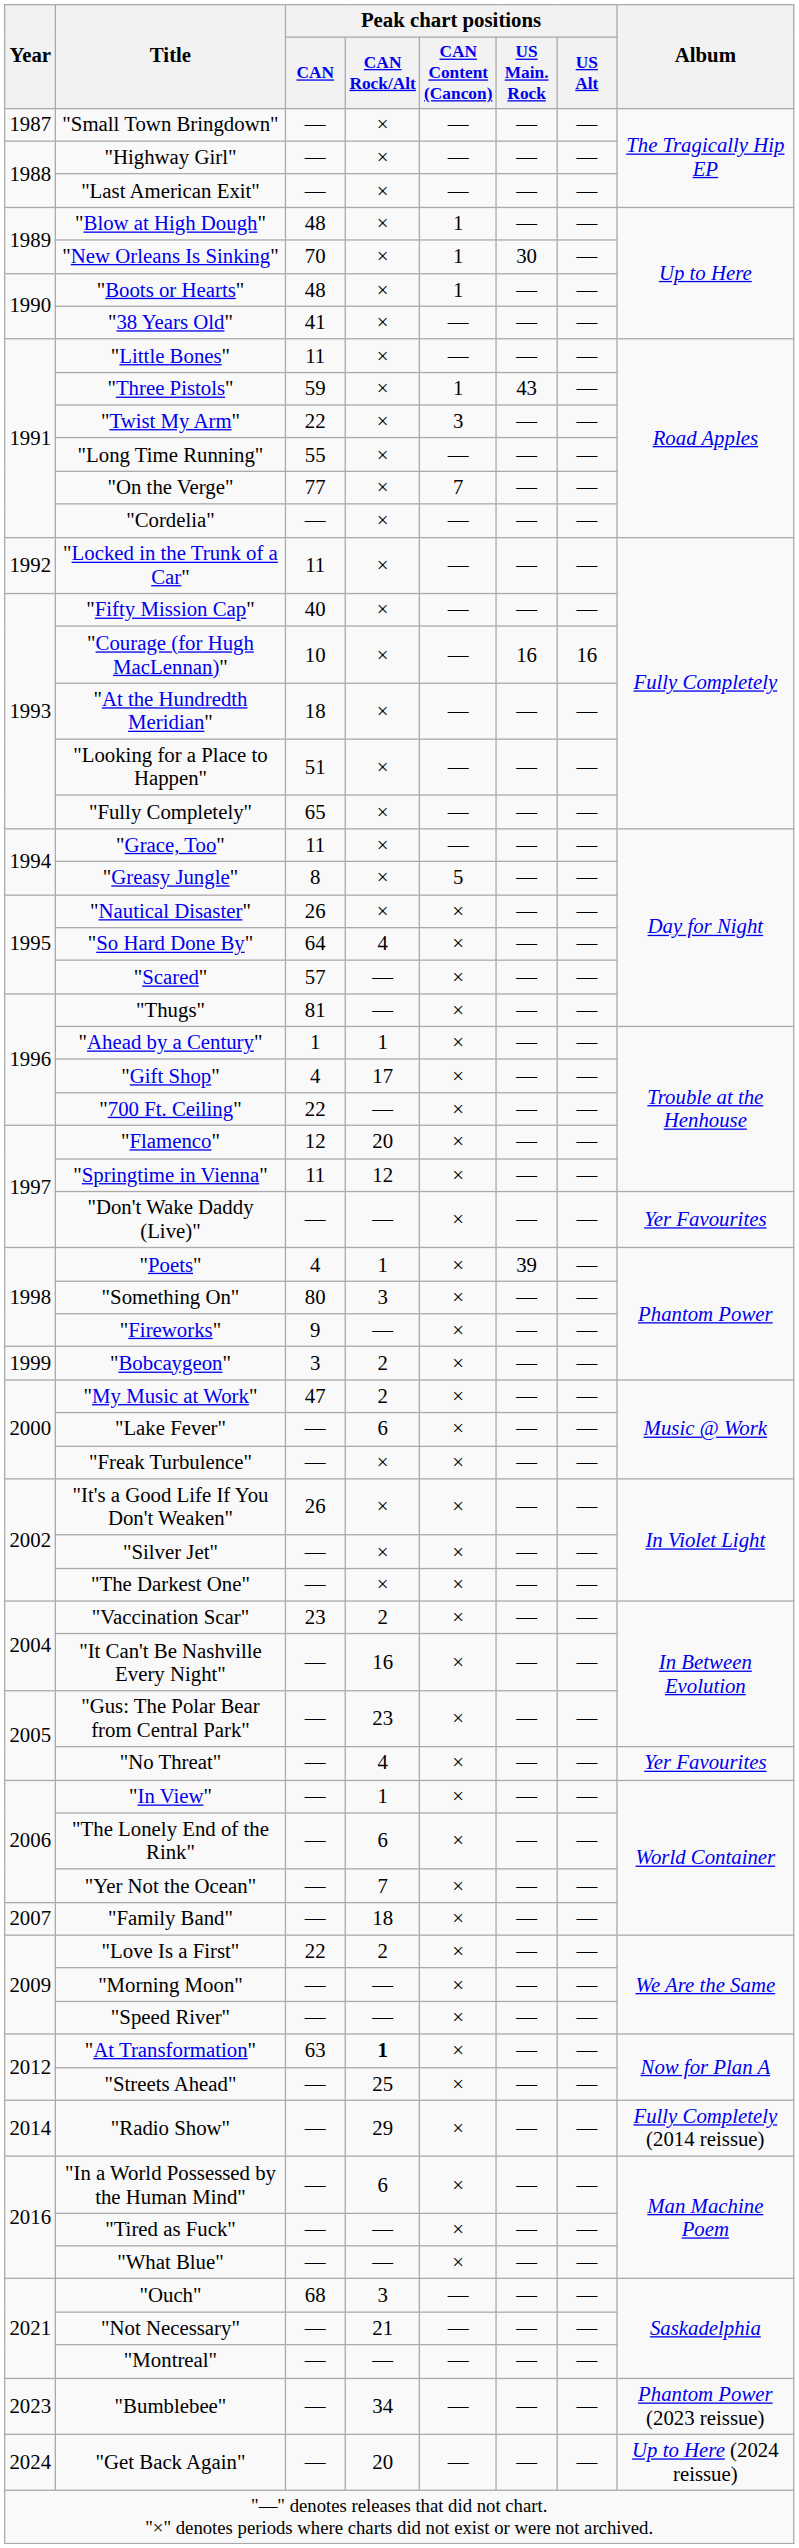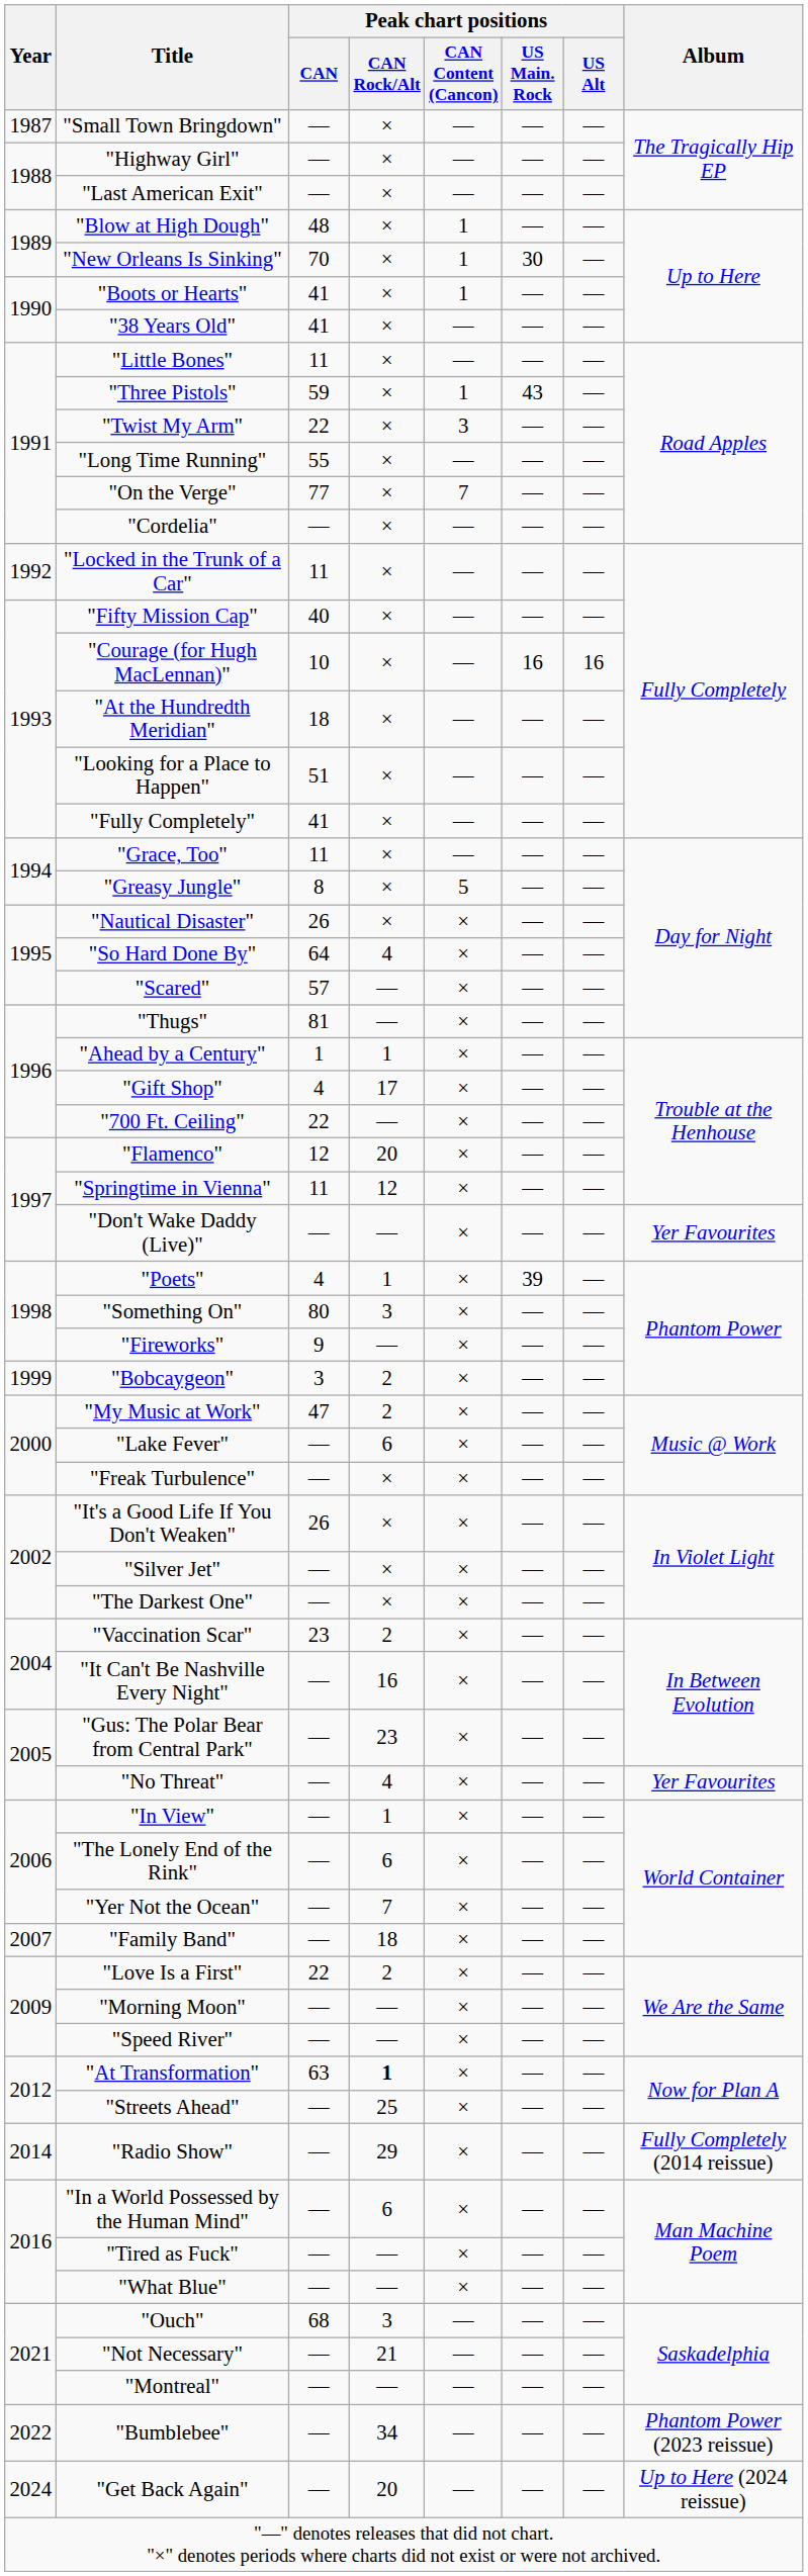 <table class="wikitable" style="text-align:center;">
 <tr>
 <th rowspan="2">Year</th>
 <th rowspan="2">Title</th>
 <th colspan="5">Peak chart positions</th>
 <th rowspan="2">Album</th>
 </tr>
 <tr style="font-size: smaller;">
 <th width="40"><a href='#'>CAN</a><br></th>
 <th width="40"><a href='#'>CAN<br>Rock/Alt</a><br></th>
 <th width="40"><a href='#'>CAN Content (Cancon)</a><br></th>
 <th width="40"><a href='#'>US<br>Main.<br>Rock</a><br></th>
 <th width="40"><a href='#'>US <br>Alt</a><br></th>
 </tr>
 <tr>
 <td rowspan=1>1987</td>
 <td>"Small Town Bringdown"</td>
 <td>—</td>
 <td>×</td>
 <td>—</td>
 <td>—</td>
 <td>—</td>
 <td rowspan="3"><em><a href='#'>The Tragically Hip EP</a></em></td>
 </tr>
 <tr>
 <td rowspan=2>1988</td>
 <td>"Highway Girl"</td>
 <td>—</td>
 <td>×</td>
 <td>—</td>
 <td>—</td>
 <td>—</td>
 </tr>
 <tr>
 <td>"Last American Exit"</td>
 <td>—</td>
 <td>×</td>
 <td>—</td>
 <td>—</td>
 <td>—</td>
 </tr>
 <tr>
 <td rowspan=2>1989</td>
 <td>"<a href='#'>Blow at High Dough</a>"</td>
 <td>48</td>
 <td>×</td>
 <td>1</td>
 <td>—</td>
 <td>—</td>
 <td rowspan="4"><em><a href='#'>Up to Here</a></em></td>
 </tr>
 <tr>
 <td>"<a href='#'>New Orleans Is Sinking</a>"</td>
 <td>70</td>
 <td>×</td>
 <td>1</td>
 <td>30</td>
 <td>—</td>
 </tr>
 <tr>
 <td rowspan=2>1990</td>
 <td>"<a href='#'>Boots or Hearts</a>"</td>
-<td>48</td>
+<td>41</td>
 <td>×</td>
 <td>1</td>
 <td>—</td>
 <td>—</td>
 </tr>
 <tr>
 <td>"<a href='#'>38 Years Old</a>"</td>
 <td>41</td>
 <td>×</td>
 <td>—</td>
 <td>—</td>
 <td>—</td>
 </tr>
 <tr>
 <td rowspan=6>1991</td>
 <td>"<a href='#'>Little Bones</a>"</td>
 <td>11</td>
 <td>×</td>
 <td>—</td>
 <td>—</td>
 <td>—</td>
 <td rowspan="6"><em><a href='#'>Road Apples</a></em></td>
 </tr>
 <tr>
 <td>"<a href='#'>Three Pistols</a>"</td>
 <td>59</td>
 <td>×</td>
 <td>1</td>
 <td>43</td>
 <td>—</td>
 </tr>
 <tr>
 <td>"<a href='#'>Twist My Arm</a>"</td>
 <td>22</td>
 <td>×</td>
 <td>3</td>
 <td>—</td>
 <td>—</td>
 </tr>
 <tr>
 <td>"Long Time Running"</td>
 <td>55</td>
 <td>×</td>
 <td>—</td>
 <td>—</td>
 <td>—</td>
 </tr>
 <tr>
 <td>"On the Verge"</td>
 <td>77</td>
 <td>×</td>
 <td>7</td>
 <td>—</td>
 <td>—</td>
 </tr>
 <tr>
 <td>"Cordelia"</td>
 <td>—</td>
 <td>×</td>
 <td>—</td>
 <td>—</td>
 <td>—</td>
 </tr>
 <tr>
 <td>1992</td>
 <td>"<a href='#'>Locked in the Trunk of a Car</a>"</td>
 <td>11</td>
 <td>×</td>
 <td>—</td>
 <td>—</td>
 <td>—</td>
 <td rowspan="6"><em><a href='#'>Fully Completely</a></em></td>
 </tr>
 <tr>
 <td rowspan=5>1993</td>
 <td>"<a href='#'>Fifty Mission Cap</a>"</td>
 <td>40</td>
 <td>×</td>
 <td>—</td>
 <td>—</td>
 <td>—</td>
 </tr>
 <tr>
 <td>"<a href='#'>Courage (for Hugh MacLennan)</a>"</td>
 <td>10</td>
 <td>×</td>
 <td>—</td>
 <td>16</td>
 <td>16</td>
 </tr>
 <tr>
 <td>"<a href='#'>At the Hundredth Meridian</a>"</td>
 <td>18</td>
 <td>×</td>
 <td>—</td>
 <td>—</td>
 <td>—</td>
 </tr>
 <tr>
 <td>"Looking for a Place to Happen"</td>
 <td>51</td>
 <td>×</td>
 <td>—</td>
 <td>—</td>
 <td>—</td>
 </tr>
 <tr>
 <td>"Fully Completely"</td>
-<td>65</td>
+<td>41</td>
 <td>×</td>
 <td>—</td>
 <td>—</td>
 <td>—</td>
 </tr>
 <tr>
 <td rowspan=2>1994</td>
 <td>"<a href='#'>Grace, Too</a>"</td>
 <td>11</td>
 <td>×</td>
 <td>—</td>
 <td>—</td>
 <td>—</td>
 <td rowspan="6"><em><a href='#'>Day for Night</a></em></td>
 </tr>
 <tr>
 <td>"<a href='#'>Greasy Jungle</a>"</td>
 <td>8</td>
 <td>×</td>
 <td>5</td>
 <td>—</td>
 <td>—</td>
 </tr>
 <tr>
 <td rowspan=3>1995</td>
 <td>"<a href='#'>Nautical Disaster</a>"</td>
 <td>26</td>
 <td>×</td>
 <td>×</td>
 <td>—</td>
 <td>—</td>
 </tr>
 <tr>
 <td>"<a href='#'>So Hard Done By</a>"</td>
 <td>64</td>
 <td>4</td>
 <td>×</td>
 <td>—</td>
 <td>—</td>
 </tr>
 <tr>
 <td>"<a href='#'>Scared</a>"</td>
 <td>57</td>
 <td>—</td>
 <td>×</td>
 <td>—</td>
 <td>—</td>
 </tr>
 <tr>
 <td rowspan=4>1996</td>
 <td>"Thugs"</td>
 <td>81</td>
 <td>—</td>
 <td>×</td>
 <td>—</td>
 <td>—</td>
 </tr>
 <tr>
 <td>"<a href='#'>Ahead by a Century</a>"</td>
 <td>1</td>
 <td>1</td>
 <td>×</td>
 <td>—</td>
 <td>—</td>
 <td rowspan="5"><em><a href='#'>Trouble at the Henhouse</a></em></td>
 </tr>
 <tr>
 <td>"<a href='#'>Gift Shop</a>"</td>
 <td>4</td>
 <td>17</td>
 <td>×</td>
 <td>—</td>
 <td>—</td>
 </tr>
 <tr>
 <td>"<a href='#'>700 Ft. Ceiling</a>"</td>
 <td>22</td>
 <td>—</td>
 <td>×</td>
 <td>—</td>
 <td>—</td>
 </tr>
 <tr>
 <td rowspan=3>1997</td>
 <td>"<a href='#'>Flamenco</a>"</td>
 <td>12</td>
 <td>20</td>
 <td>×</td>
 <td>—</td>
 <td>—</td>
 </tr>
 <tr>
 <td>"<a href='#'>Springtime in Vienna</a>"</td>
 <td>11</td>
 <td>12</td>
 <td>×</td>
 <td>—</td>
 <td>—</td>
 </tr>
 <tr>
 <td>"Don't Wake Daddy (Live)"</td>
 <td>—</td>
 <td>—</td>
 <td>×</td>
 <td>—</td>
 <td>—</td>
 <td><em><a href='#'>Yer Favourites</a></em></td>
 </tr>
 <tr>
 <td rowspan=3>1998</td>
 <td>"<a href='#'>Poets</a>"</td>
 <td>4</td>
 <td>1</td>
 <td>×</td>
 <td>39</td>
 <td>—</td>
 <td rowspan="4"><em><a href='#'>Phantom Power</a></em></td>
 </tr>
 <tr>
 <td>"Something On"</td>
 <td>80</td>
 <td>3</td>
 <td>×</td>
 <td>—</td>
 <td>—</td>
 </tr>
 <tr>
 <td>"<a href='#'>Fireworks</a>"</td>
 <td>9</td>
 <td>—</td>
 <td>×</td>
 <td>—</td>
 <td>—</td>
 </tr>
 <tr>
 <td>1999</td>
 <td>"<a href='#'>Bobcaygeon</a>"</td>
 <td>3</td>
 <td>2</td>
 <td>×</td>
 <td>—</td>
 <td>—</td>
 </tr>
 <tr>
 <td rowspan=3>2000</td>
 <td>"<a href='#'>My Music at Work</a>"</td>
 <td>47</td>
 <td>2</td>
 <td>×</td>
 <td>—</td>
 <td>—</td>
 <td rowspan="3"><em><a href='#'>Music @ Work</a></em></td>
 </tr>
 <tr>
 <td>"Lake Fever"</td>
 <td>—</td>
 <td>6</td>
 <td>×</td>
 <td>—</td>
 <td>—</td>
 </tr>
 <tr>
 <td>"Freak Turbulence"</td>
 <td>—</td>
 <td>×</td>
 <td>×</td>
 <td>—</td>
 <td>—</td>
 </tr>
 <tr>
 <td rowspan=3>2002</td>
 <td>"It's a Good Life If You Don't Weaken"</td>
 <td>26</td>
 <td>×</td>
 <td>×</td>
 <td>—</td>
 <td>—</td>
 <td rowspan="3"><em><a href='#'>In Violet Light</a></em></td>
 </tr>
 <tr>
 <td>"Silver Jet"</td>
 <td>—</td>
 <td>×</td>
 <td>×</td>
 <td>—</td>
 <td>—</td>
 </tr>
 <tr>
 <td>"The Darkest One"</td>
 <td>—</td>
 <td>×</td>
 <td>×</td>
 <td>—</td>
 <td>—</td>
 </tr>
 <tr>
 <td rowspan=2>2004</td>
 <td>"Vaccination Scar"</td>
 <td>23</td>
 <td>2</td>
 <td>×</td>
 <td>—</td>
 <td>—</td>
 <td rowspan="3"><em><a href='#'>In Between Evolution</a></em></td>
 </tr>
 <tr>
 <td>"It Can't Be Nashville Every Night"</td>
 <td>—</td>
 <td>16</td>
 <td>×</td>
 <td>—</td>
 <td>—</td>
 </tr>
 <tr>
 <td rowspan=2>2005</td>
 <td>"Gus: The Polar Bear from Central Park"</td>
 <td>—</td>
 <td>23</td>
 <td>×</td>
 <td>—</td>
 <td>—</td>
 </tr>
 <tr>
 <td>"No Threat"</td>
 <td>—</td>
 <td>4</td>
 <td>×</td>
 <td>—</td>
 <td>—</td>
 <td><em><a href='#'>Yer Favourites</a></em></td>
 </tr>
 <tr>
 <td rowspan=3>2006</td>
 <td>"<a href='#'>In View</a>"</td>
 <td>—</td>
 <td>1</td>
 <td>×</td>
 <td>—</td>
 <td>—</td>
 <td rowspan="4"><em><a href='#'>World Container</a></em></td>
 </tr>
 <tr>
 <td>"The Lonely End of the Rink"</td>
 <td>—</td>
 <td>6</td>
 <td>×</td>
 <td>—</td>
 <td>—</td>
 </tr>
 <tr>
 <td>"Yer Not the Ocean"</td>
 <td>—</td>
 <td>7</td>
 <td>×</td>
 <td>—</td>
 <td>—</td>
 </tr>
 <tr>
 <td>2007</td>
 <td>"Family Band"</td>
 <td>—</td>
 <td>18</td>
 <td>×</td>
 <td>—</td>
 <td>—</td>
 </tr>
 <tr>
 <td rowspan=3>2009</td>
 <td>"Love Is a First"</td>
 <td>22</td>
 <td>2</td>
 <td>×</td>
 <td>—</td>
 <td>—</td>
 <td rowspan="3"><em><a href='#'>We Are the Same</a></em></td>
 </tr>
 <tr>
 <td>"Morning Moon"</td>
 <td>—</td>
 <td>—</td>
 <td>×</td>
 <td>—</td>
 <td>—</td>
 </tr>
 <tr>
 <td>"Speed River"</td>
 <td>—</td>
 <td>—</td>
 <td>×</td>
 <td>—</td>
 <td>—</td>
 </tr>
 <tr>
 <td rowspan=2>2012</td>
 <td>"<a href='#'>At Transformation</a>"</td>
 <td>63</td>
 <td><strong>1</strong></td>
 <td>×</td>
 <td>—</td>
 <td>—</td>
 <td rowspan="2"><em><a href='#'>Now for Plan A</a></em></td>
 </tr>
 <tr>
 <td>"Streets Ahead"</td>
 <td>—</td>
 <td>25</td>
 <td>×</td>
 <td>—</td>
 <td>—</td>
 </tr>
 <tr>
 <td>2014</td>
 <td>"Radio Show"</td>
 <td>—</td>
 <td>29</td>
 <td>×</td>
 <td>—</td>
 <td>—</td>
 <td><em><a href='#'>Fully Completely</a></em> (2014 reissue)</td>
 </tr>
 <tr>
 <td rowspan=3>2016</td>
 <td>"In a World Possessed by the Human Mind"</td>
 <td>—</td>
 <td>6</td>
 <td>×</td>
 <td>—</td>
 <td>—</td>
 <td rowspan="3"><em><a href='#'>Man Machine Poem</a></em></td>
 </tr>
 <tr>
 <td>"Tired as Fuck"</td>
 <td>—</td>
 <td>—</td>
 <td>×</td>
 <td>—</td>
 <td>—</td>
 </tr>
 <tr>
 <td>"What Blue"</td>
 <td>—</td>
 <td>—</td>
 <td>×</td>
 <td>—</td>
 <td>—</td>
 </tr>
 <tr>
 <td rowspan=3>2021</td>
 <td>"Ouch"</td>
 <td>68</td>
 <td>3</td>
 <td>—</td>
 <td>—</td>
 <td>—</td>
 <td rowspan=3><em><a href='#'>Saskadelphia</a></em></td>
 </tr>
 <tr>
 <td>"Not Necessary"</td>
 <td>—</td>
 <td>21</td>
 <td>—</td>
 <td>—</td>
 <td>—</td>
 </tr>
 <tr>
 <td>"Montreal"</td>
 <td>—</td>
 <td>—</td>
 <td>—</td>
 <td>—</td>
 <td>—</td>
 </tr>
 <tr>
-<td>2023</td>
+<td>2022</td>
 <td>"Bumblebee"</td>
 <td>—</td>
 <td>34</td>
 <td>—</td>
 <td>—</td>
 <td>—</td>
 <td><em><a href='#'>Phantom Power</a></em> (2023 reissue)</td>
 </tr>
 <tr>
 <td>2024</td>
 <td>"Get Back Again"</td>
 <td>—</td>
 <td>20</td>
 <td>—</td>
 <td>—</td>
 <td>—</td>
 <td><em><a href='#'>Up to Here</a></em> (2024 reissue)</td>
 </tr>
 <tr>
 <td colspan="9" style="font-size:90%">"—" denotes releases that did not chart.<br>"×" denotes periods where charts did not exist or were not archived.</td>
 </tr>
 </table>
